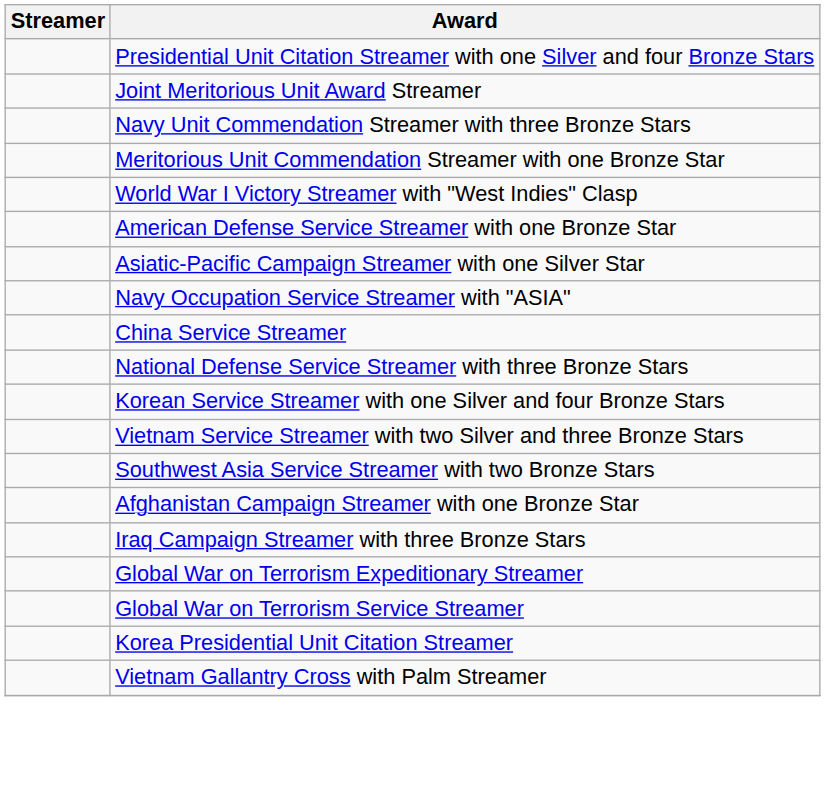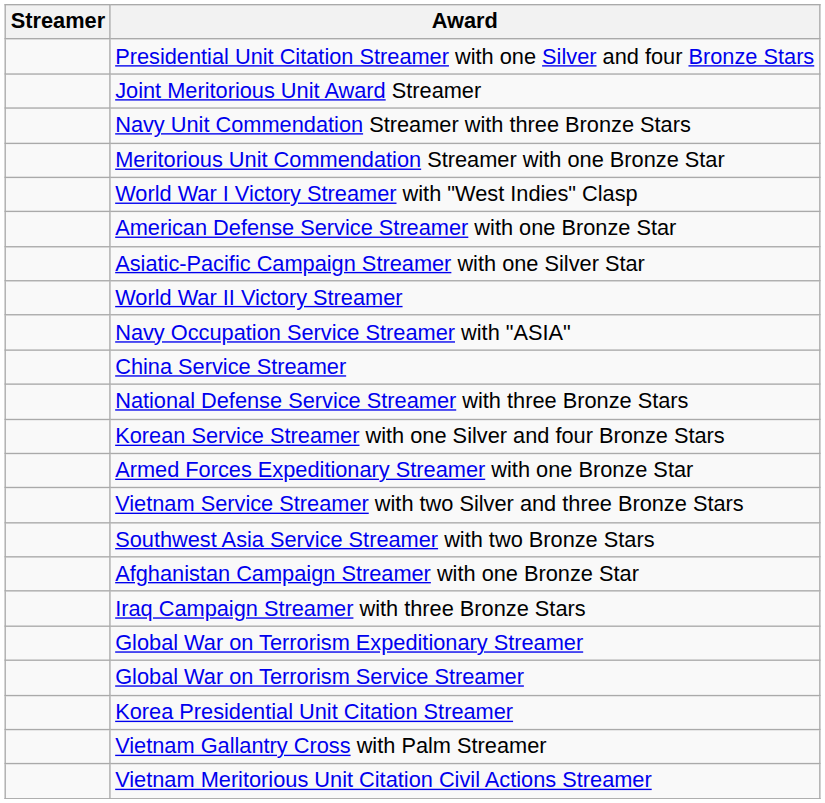 <table class="wikitable" style="margin:1em auto;">
 <tr>
 <th>Streamer</th>
 <th>Award</th>
 </tr>
 <tr>
 <td></td>
 <td><a href='#'>Presidential Unit Citation Streamer</a> with one <a href='#'>Silver</a> and four <a href='#'>Bronze Stars</a></td>
 </tr>
 <tr>
 <td></td>
 <td><a href='#'>Joint Meritorious Unit Award</a> Streamer</td>
 </tr>
 <tr>
 <td></td>
 <td><a href='#'>Navy Unit Commendation</a> Streamer with three Bronze Stars</td>
 </tr>
 <tr>
 <td></td>
 <td><a href='#'>Meritorious Unit Commendation</a> Streamer with one Bronze Star</td>
 </tr>
 <tr>
 <td></td>
 <td><a href='#'>World War I Victory Streamer</a> with "West Indies" Clasp</td>
 </tr>
 <tr>
 <td></td>
 <td><a href='#'>American Defense Service Streamer</a> with one Bronze Star</td>
 </tr>
 <tr>
 <td></td>
 <td><a href='#'>Asiatic-Pacific Campaign Streamer</a> with one Silver Star</td>
 </tr>
 <tr>
 <td></td>
+<td><a href='#'>World War II Victory Streamer</a></td>
+</tr>
+<tr>
+<td></td>
 <td><a href='#'>Navy Occupation Service Streamer</a> with "ASIA"</td>
 </tr>
 <tr>
 <td></td>
 <td><a href='#'>China Service Streamer</a></td>
 </tr>
 <tr>
 <td></td>
 <td><a href='#'>National Defense Service Streamer</a> with three Bronze Stars</td>
 </tr>
 <tr>
 <td></td>
 <td><a href='#'>Korean Service Streamer</a> with one Silver and four Bronze Stars</td>
+</tr>
+<tr>
+<td></td>
+<td><a href='#'>Armed Forces Expeditionary Streamer</a> with one Bronze Star</td>
 </tr>
 <tr>
 <td></td>
 <td><a href='#'>Vietnam Service Streamer</a> with two Silver and three Bronze Stars</td>
 </tr>
 <tr>
 <td></td>
 <td><a href='#'>Southwest Asia Service Streamer</a> with two Bronze Stars</td>
 </tr>
 <tr>
 <td></td>
 <td><a href='#'>Afghanistan Campaign Streamer</a> with one Bronze Star</td>
 </tr>
 <tr>
 <td></td>
 <td><a href='#'>Iraq Campaign Streamer</a> with three Bronze Stars</td>
 </tr>
 <tr>
 <td></td>
 <td><a href='#'>Global War on Terrorism Expeditionary Streamer</a></td>
 </tr>
 <tr>
 <td></td>
 <td><a href='#'>Global War on Terrorism Service Streamer</a></td>
 </tr>
 <tr>
 <td></td>
 <td><a href='#'>Korea Presidential Unit Citation Streamer</a></td>
 </tr>
 <tr>
 <td></td>
 <td><a href='#'>Vietnam Gallantry Cross</a> with Palm Streamer</td>
 </tr>
 <tr>
+<td></td>
+<td><a href='#'>Vietnam Meritorious Unit Citation Civil Actions Streamer</a></td>
+</tr>
+<tr>
 </tr>
 </table>
